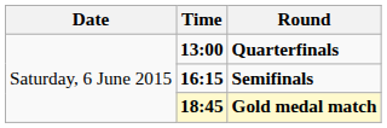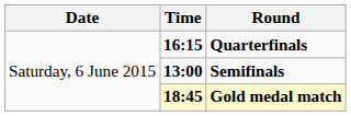 <table class="wikitable">
 <tr>
 <th>Date</th>
 <th>Time</th>
 <th>Round</th>
 </tr>
 <tr>
 <td rowspan="5">Saturday, 6 June 2015</td>
-<td><strong>13:00</strong></td>
+<td><strong>16:15</strong></td>
 <td><strong>Quarterfinals</strong></td>
 </tr>
 <tr>
-<td><strong>16:15</strong></td>
+<td><strong>13:00</strong></td>
 <td><strong>Semifinals</strong></td>
 </tr>
 <tr style="background:lemonchiffon;">
 <td><strong>18:45</strong></td>
 <td><strong>Gold medal match</strong></td>
 </tr>
 </table>
